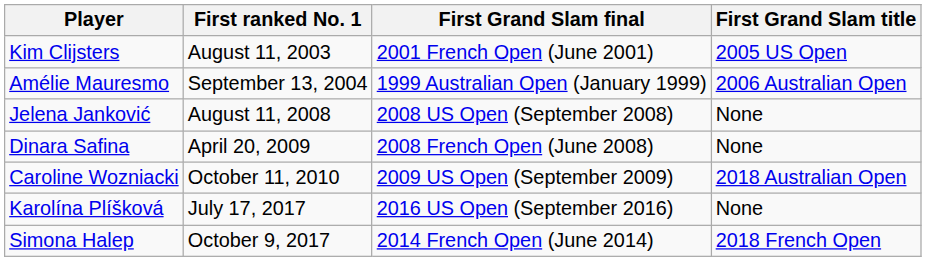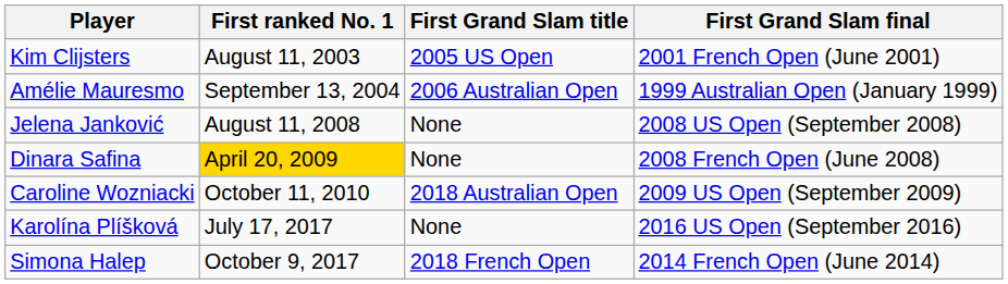 <table class="wikitable nowrap">
 <tr>
 <th scope="col">Player</th>
 <th scope="col">First ranked No. 1</th>
+<th scope="col">First Grand Slam title</th>
 <th scope="col">First Grand Slam final</th>
-<th scope="col">First Grand Slam title</th>
 </tr>
 <tr>
 <td> <a href='#'>Kim Clijsters</a></td>
 <td>August 11, 2003</td>
+<td><a href='#'>2005 US Open</a> </td>
 <td><a href='#'>2001 French Open</a> (June 2001) </td>
-<td><a href='#'>2005 US Open</a> </td>
 </tr>
 <tr>
 <td> <a href='#'>Amélie Mauresmo</a></td>
 <td>September 13, 2004</td>
+<td><a href='#'>2006 Australian Open</a> </td>
 <td><a href='#'>1999 Australian Open</a> (January 1999) </td>
-<td><a href='#'>2006 Australian Open</a> </td>
 </tr>
 <tr>
 <td> <a href='#'>Jelena Janković</a></td>
 <td>August 11, 2008</td>
+<td>None </td>
 <td><a href='#'>2008 US Open</a> (September 2008) </td>
-<td>None </td>
 </tr>
 <tr>
 <td> <a href='#'>Dinara Safina</a></td>
-<td>April 20, 2009</td>
+<td style="background: gold;">April 20, 2009</td>
+<td>None </td>
 <td><a href='#'>2008 French Open</a> (June 2008) </td>
-<td>None </td>
 </tr>
 <tr>
 <td> <a href='#'>Caroline Wozniacki</a></td>
 <td>October 11, 2010</td>
+<td><a href='#'>2018 Australian Open</a> </td>
 <td><a href='#'>2009 US Open</a> (September 2009) </td>
-<td><a href='#'>2018 Australian Open</a> </td>
 </tr>
 <tr>
 <td> <a href='#'>Karolína Plíšková</a></td>
 <td>July 17, 2017</td>
+<td>None </td>
 <td><a href='#'>2016 US Open</a> (September 2016) </td>
-<td>None </td>
 </tr>
 <tr>
 <td> <a href='#'>Simona Halep</a></td>
 <td>October 9, 2017</td>
+<td><a href='#'>2018 French Open</a> </td>
 <td><a href='#'>2014 French Open</a> (June 2014) </td>
-<td><a href='#'>2018 French Open</a> </td>
 </tr>
 </table>
